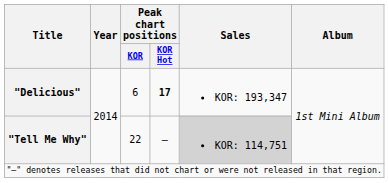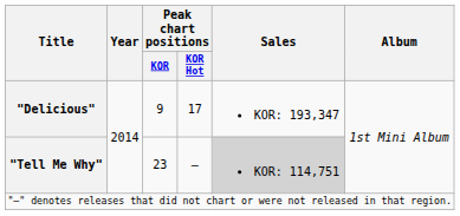 <table class="wikitable plainrowheaders" style="text-align:center;">
 <tr>
 <th scope="col" rowspan="2">Title</th>
 <th scope="col" rowspan="2">Year</th>
 <th scope="col" colspan="2">Peak chart<br>positions</th>
 <th scope="col" rowspan="2">Sales</th>
 <th scope="col" rowspan="2">Album</th>
 </tr>
 <tr>
 <th scope="col" style="width:2.75em;font-size:85%;"><a href='#'>KOR</a><br></th>
 <th scope="col" style="width:2.75em;font-size:85%;"><a href='#'>KOR<br>Hot</a><br></th>
 </tr>
 <tr>
 <th scope="row">"Delicious"</th>
 <td rowspan="2">2014</td>
-<td>6</td>
-<td><strong>17</strong></td>
+<td>9</td>
+<td>17</td>
 <td><br><ul><li>KOR: 193,347</li></ul></td>
 <td rowspan="2"><em>1st Mini Album</em></td>
 </tr>
 <tr>
 <th scope="row">"Tell Me Why"</th>
-<td>22</td>
+<td>23</td>
 <td>—</td>
 <td style="background: lightgrey;"><br><ul><li>KOR: 114,751</li></ul></td>
 </tr>
 <tr>
 <td align="center" colspan="6" style="font-size:8pt">"—" denotes releases that did not chart or were not released in that region.</td>
 </tr>
 </table>
